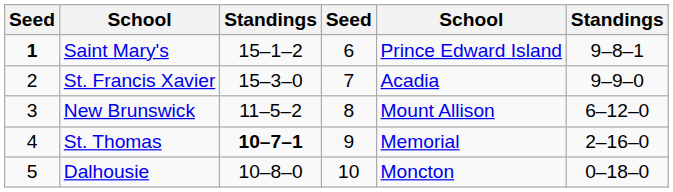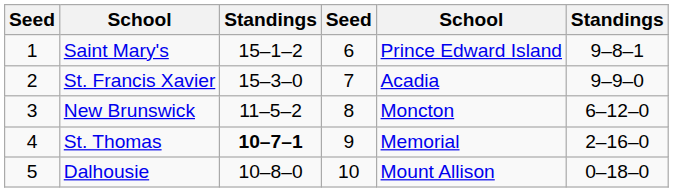 <table class="wikitable">
 <tr>
 <th>Seed</th>
 <th>School</th>
 <th>Standings</th>
 <th>Seed</th>
 <th>School</th>
 <th>Standings</th>
 </tr>
 <tr>
-<td align=center><strong>1</strong></td>
+<td align=center>1</td>
 <td><a href='#'>Saint Mary's</a></td>
 <td align=center>15–1–2</td>
 <td align=center>6</td>
 <td><a href='#'>Prince Edward Island</a></td>
 <td align=center>9–8–1</td>
 </tr>
 <tr>
 <td align=center>2</td>
 <td><a href='#'>St. Francis Xavier</a></td>
 <td align=center>15–3–0</td>
 <td align=center>7</td>
 <td><a href='#'>Acadia</a></td>
 <td align=center>9–9–0</td>
 </tr>
 <tr>
 <td align=center>3</td>
 <td><a href='#'>New Brunswick</a></td>
 <td align=center>11–5–2</td>
 <td align=center>8</td>
-<td><a href='#'>Mount Allison</a></td>
+<td><a href='#'>Moncton</a></td>
 <td align=center>6–12–0</td>
 </tr>
 <tr>
 <td align=center>4</td>
 <td><a href='#'>St. Thomas</a></td>
 <td align=center><strong>10–7–1</strong></td>
 <td align=center>9</td>
 <td><a href='#'>Memorial</a></td>
 <td align=center>2–16–0</td>
 </tr>
 <tr>
 <td align=center>5</td>
 <td><a href='#'>Dalhousie</a></td>
 <td align=center>10–8–0</td>
 <td align=center>10</td>
-<td><a href='#'>Moncton</a></td>
+<td><a href='#'>Mount Allison</a></td>
 <td align=center>0–18–0</td>
 </tr>
 </table>
